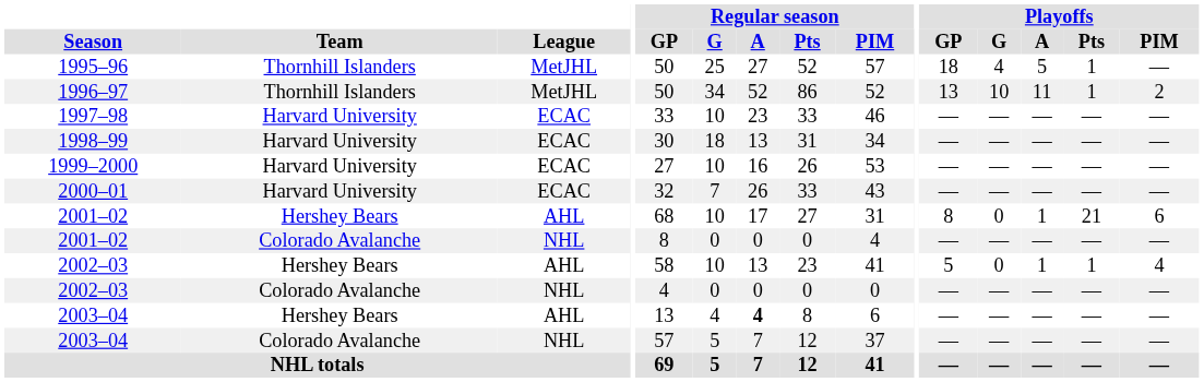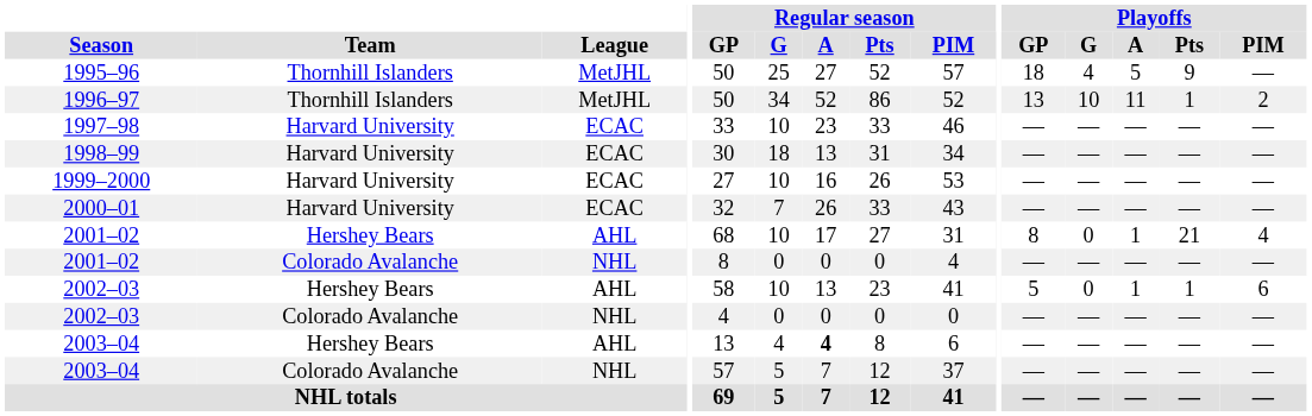 <table border="0" cellpadding="1" cellspacing="0" style="text-align:center; width:60em">
 <tr bgcolor="#e0e0e0">
 <th colspan="3"  bgcolor="#ffffff"></th>
 <th rowspan="99" bgcolor="#ffffff"></th>
 <th colspan="5"><a href='#'>Regular season</a></th>
 <th rowspan="99" bgcolor="#ffffff"></th>
 <th colspan="5"><a href='#'>Playoffs</a></th>
 </tr>
 <tr bgcolor="#e0e0e0">
 <th><a href='#'>Season</a></th>
 <th>Team</th>
 <th>League</th>
 <th>GP</th>
 <th><a href='#'>G</a></th>
 <th><a href='#'>A</a></th>
 <th><a href='#'>Pts</a></th>
 <th><a href='#'>PIM</a></th>
 <th>GP</th>
 <th>G</th>
 <th>A</th>
 <th>Pts</th>
 <th>PIM</th>
 </tr>
 <tr>
 <td><a href='#'>1995–96</a></td>
 <td><a href='#'>Thornhill Islanders</a></td>
 <td><a href='#'>MetJHL</a></td>
 <td>50</td>
 <td>25</td>
 <td>27</td>
 <td>52</td>
 <td>57</td>
 <td>18</td>
 <td>4</td>
 <td>5</td>
-<td>1</td>
+<td>9</td>
 <td>—</td>
 </tr>
 <tr bgcolor="#f0f0f0">
 <td><a href='#'>1996–97</a></td>
 <td>Thornhill Islanders</td>
 <td>MetJHL</td>
 <td>50</td>
 <td>34</td>
 <td>52</td>
 <td>86</td>
 <td>52</td>
 <td>13</td>
 <td>10</td>
 <td>11</td>
 <td>1</td>
 <td>2</td>
 </tr>
 <tr>
 <td><a href='#'>1997–98</a></td>
 <td><a href='#'>Harvard University</a></td>
 <td><a href='#'>ECAC</a></td>
 <td>33</td>
 <td>10</td>
 <td>23</td>
 <td>33</td>
 <td>46</td>
 <td>—</td>
 <td>—</td>
 <td>—</td>
 <td>—</td>
 <td>—</td>
 </tr>
 <tr bgcolor="#f0f0f0">
 <td><a href='#'>1998–99</a></td>
 <td>Harvard University</td>
 <td>ECAC</td>
 <td>30</td>
 <td>18</td>
 <td>13</td>
 <td>31</td>
 <td>34</td>
 <td>—</td>
 <td>—</td>
 <td>—</td>
 <td>—</td>
 <td>—</td>
 </tr>
 <tr>
 <td><a href='#'>1999–2000</a></td>
 <td>Harvard University</td>
 <td>ECAC</td>
 <td>27</td>
 <td>10</td>
 <td>16</td>
 <td>26</td>
 <td>53</td>
 <td>—</td>
 <td>—</td>
 <td>—</td>
 <td>—</td>
 <td>—</td>
 </tr>
 <tr bgcolor="#f0f0f0">
 <td><a href='#'>2000–01</a></td>
 <td>Harvard University</td>
 <td>ECAC</td>
 <td>32</td>
 <td>7</td>
 <td>26</td>
 <td>33</td>
 <td>43</td>
 <td>—</td>
 <td>—</td>
 <td>—</td>
 <td>—</td>
 <td>—</td>
 </tr>
 <tr>
 <td><a href='#'>2001–02</a></td>
 <td><a href='#'>Hershey Bears</a></td>
 <td><a href='#'>AHL</a></td>
 <td>68</td>
 <td>10</td>
 <td>17</td>
 <td>27</td>
 <td>31</td>
 <td>8</td>
 <td>0</td>
 <td>1</td>
 <td>21</td>
-<td>6</td>
+<td>4</td>
 </tr>
 <tr bgcolor="#f0f0f0">
 <td><a href='#'>2001–02</a></td>
 <td><a href='#'>Colorado Avalanche</a></td>
 <td><a href='#'>NHL</a></td>
 <td>8</td>
 <td>0</td>
 <td>0</td>
 <td>0</td>
 <td>4</td>
 <td>—</td>
 <td>—</td>
 <td>—</td>
 <td>—</td>
 <td>—</td>
 </tr>
 <tr>
 <td><a href='#'>2002–03</a></td>
 <td>Hershey Bears</td>
 <td>AHL</td>
 <td>58</td>
 <td>10</td>
 <td>13</td>
 <td>23</td>
 <td>41</td>
 <td>5</td>
 <td>0</td>
 <td>1</td>
 <td>1</td>
-<td>4</td>
+<td>6</td>
 </tr>
 <tr bgcolor="#f0f0f0">
 <td><a href='#'>2002–03</a></td>
 <td>Colorado Avalanche</td>
 <td>NHL</td>
 <td>4</td>
 <td>0</td>
 <td>0</td>
 <td>0</td>
 <td>0</td>
 <td>—</td>
 <td>—</td>
 <td>—</td>
 <td>—</td>
 <td>—</td>
 </tr>
 <tr>
 <td><a href='#'>2003–04</a></td>
 <td>Hershey Bears</td>
 <td>AHL</td>
 <td>13</td>
 <td>4</td>
 <td><strong>4</strong></td>
 <td>8</td>
 <td>6</td>
 <td>—</td>
 <td>—</td>
 <td>—</td>
 <td>—</td>
 <td>—</td>
 </tr>
 <tr bgcolor="#f0f0f0">
 <td><a href='#'>2003–04</a></td>
 <td>Colorado Avalanche</td>
 <td>NHL</td>
 <td>57</td>
 <td>5</td>
 <td>7</td>
 <td>12</td>
 <td>37</td>
 <td>—</td>
 <td>—</td>
 <td>—</td>
 <td>—</td>
 <td>—</td>
 </tr>
 <tr bgcolor="#e0e0e0">
 <th colspan="3">NHL totals</th>
 <th>69</th>
 <th>5</th>
 <th>7</th>
 <th>12</th>
 <th>41</th>
 <th>—</th>
 <th>—</th>
 <th>—</th>
 <th>—</th>
 <th>—</th>
 </tr>
 </table>
